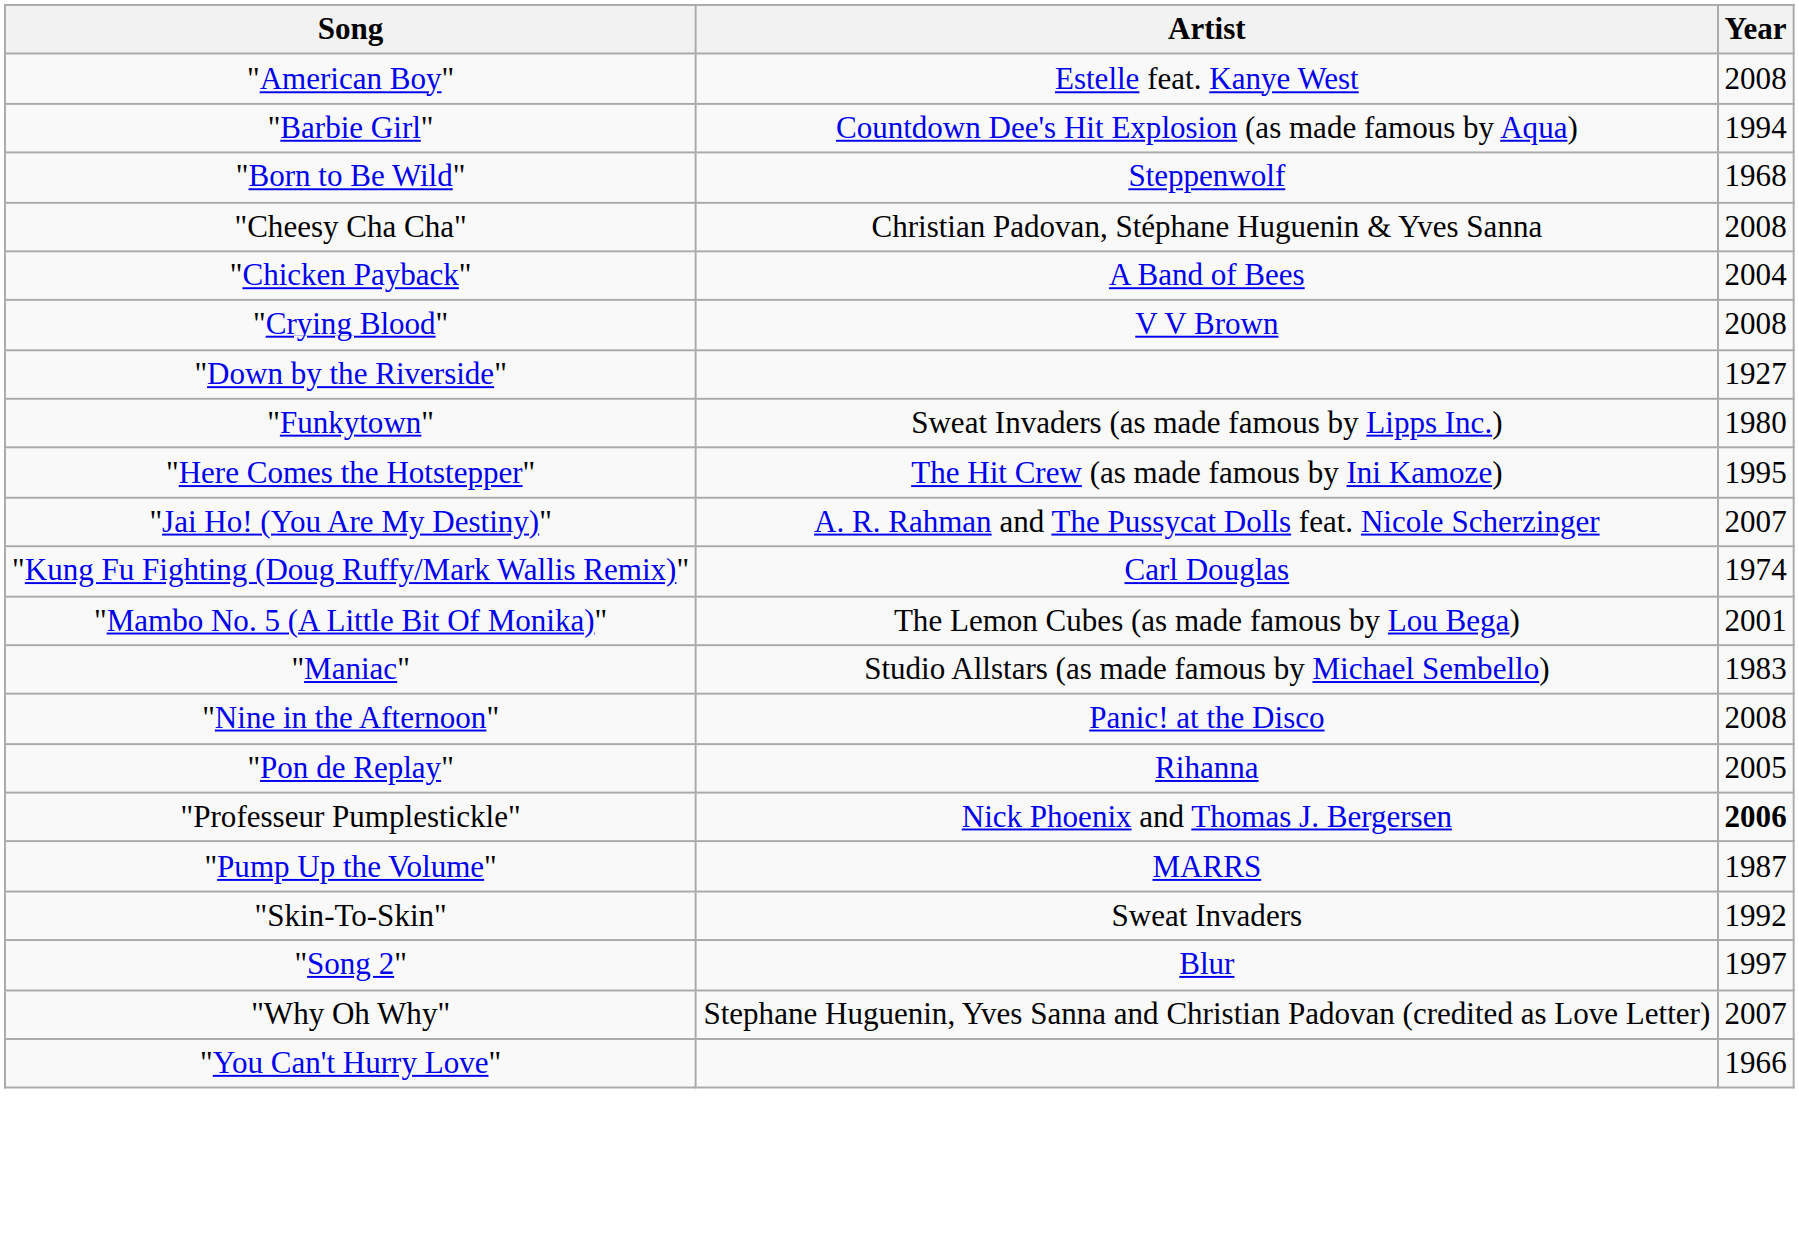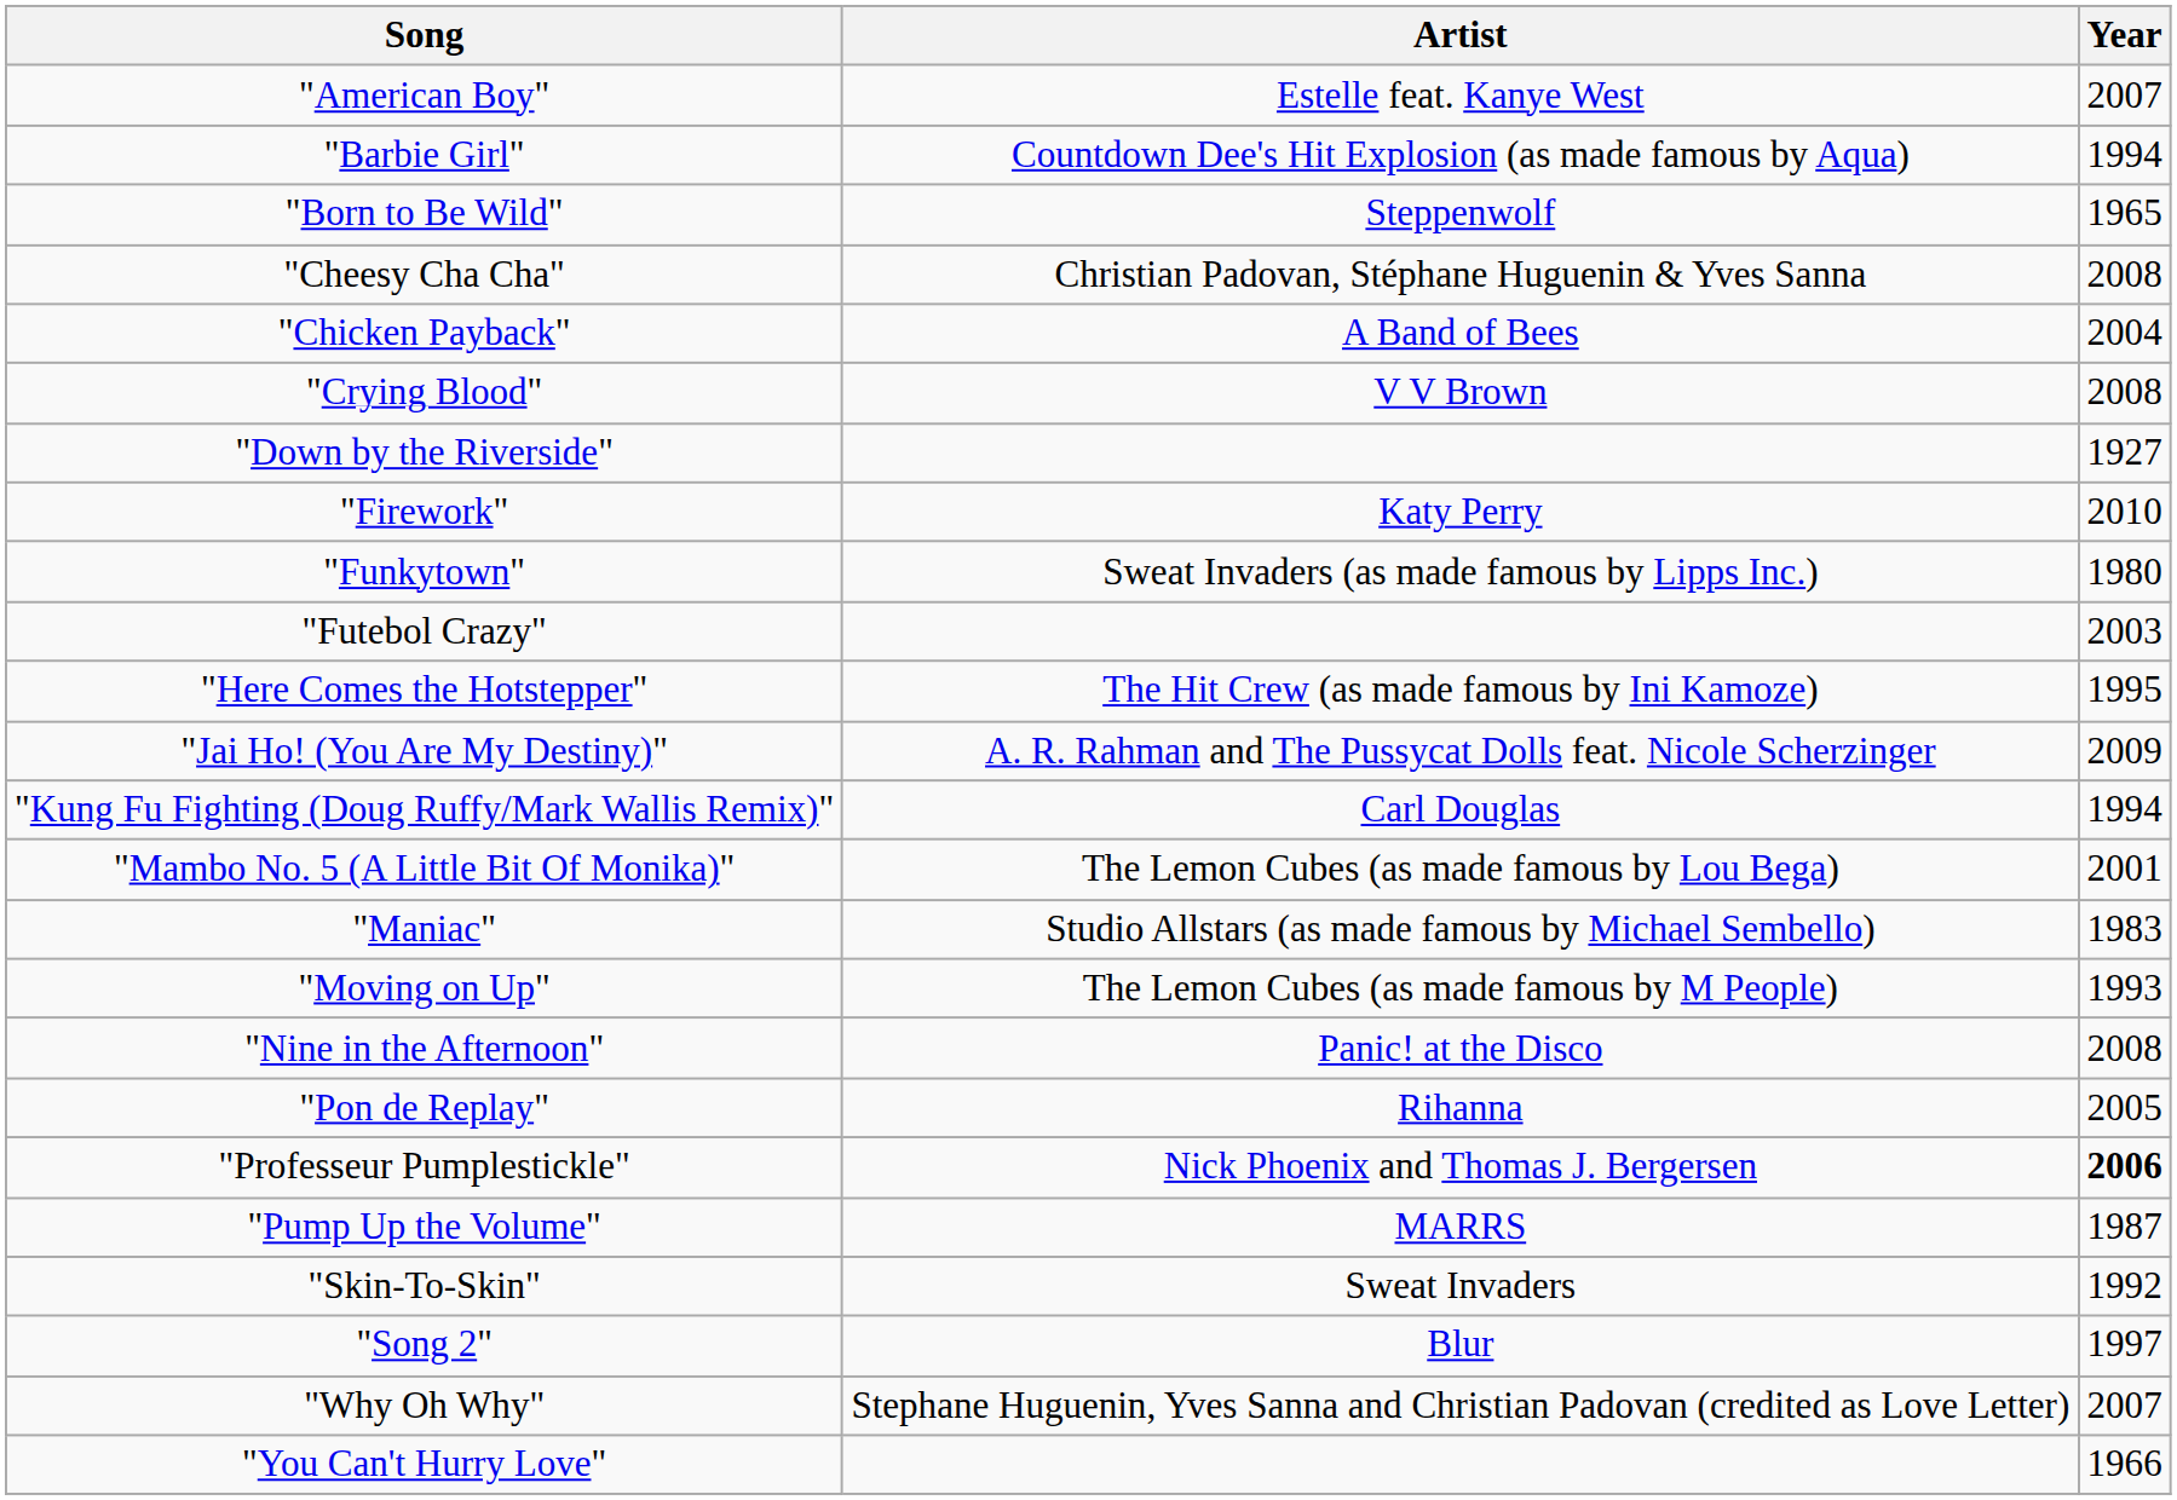 <table class="wikitable sortable" style="text-align: center">
 <tr>
 <th scope="col">Song</th>
 <th scope="col">Artist</th>
 <th scope="col">Year</th>
 </tr>
 <tr>
 <td>"<a href='#'>American Boy</a>"</td>
 <td><a href='#'>Estelle</a> feat. <a href='#'>Kanye West</a></td>
-<td>2008</td>
+<td>2007</td>
 </tr>
 <tr>
 <td>"<a href='#'>Barbie Girl</a>"</td>
 <td><a href='#'>Countdown Dee's Hit Explosion</a> (as made famous by <a href='#'>Aqua</a>)</td>
 <td>1994</td>
 </tr>
 <tr>
 <td>"<a href='#'>Born to Be Wild</a>"</td>
 <td><a href='#'>Steppenwolf</a></td>
-<td>1968</td>
+<td>1965</td>
 </tr>
 <tr>
 <td>"Cheesy Cha Cha"</td>
 <td>Christian Padovan, Stéphane Huguenin & Yves Sanna</td>
 <td>2008</td>
 </tr>
 <tr>
 <td>"<a href='#'>Chicken Payback</a>"</td>
 <td><a href='#'>A Band of Bees</a></td>
 <td>2004</td>
 </tr>
 <tr>
 <td>"<a href='#'>Crying Blood</a>"</td>
 <td><a href='#'>V V Brown</a></td>
 <td>2008</td>
 </tr>
 <tr>
 <td>"<a href='#'>Down by the Riverside</a>"</td>
 <td></td>
 <td>1927</td>
 </tr>
 <tr>
+<td>"<a href='#'>Firework</a>"</td>
+<td><a href='#'>Katy Perry</a></td>
+<td>2010</td>
+</tr>
+<tr>
 <td>"<a href='#'>Funkytown</a>"</td>
 <td>Sweat Invaders (as made famous by <a href='#'>Lipps Inc.</a>)</td>
 <td>1980</td>
+</tr>
+<tr>
+<td>"Futebol Crazy"</td>
+<td></td>
+<td>2003</td>
 </tr>
 <tr>
 <td>"<a href='#'>Here Comes the Hotstepper</a>"</td>
 <td><a href='#'>The Hit Crew</a> (as made famous by <a href='#'>Ini Kamoze</a>)</td>
 <td>1995</td>
 </tr>
 <tr>
 <td>"<a href='#'>Jai Ho! (You Are My Destiny)</a>"</td>
 <td><a href='#'>A. R. Rahman</a> and <a href='#'>The Pussycat Dolls</a> feat. <a href='#'>Nicole Scherzinger</a></td>
-<td>2007</td>
+<td>2009</td>
 </tr>
 <tr>
 <td>"<a href='#'>Kung Fu Fighting (Doug Ruffy/Mark Wallis Remix)</a>"</td>
 <td><a href='#'>Carl Douglas</a></td>
-<td>1974</td>
+<td>1994</td>
 </tr>
 <tr>
 <td>"<a href='#'>Mambo No. 5 (A Little Bit Of Monika)</a>"</td>
 <td>The Lemon Cubes (as made famous by <a href='#'>Lou Bega</a>)</td>
 <td>2001</td>
 </tr>
 <tr>
 <td>"<a href='#'>Maniac</a>"</td>
 <td>Studio Allstars (as made famous by <a href='#'>Michael Sembello</a>)</td>
 <td>1983</td>
+</tr>
+<tr>
+<td>"<a href='#'>Moving on Up</a>"</td>
+<td>The Lemon Cubes (as made famous by <a href='#'>M People</a>)</td>
+<td>1993</td>
 </tr>
 <tr>
 <td>"<a href='#'>Nine in the Afternoon</a>"</td>
 <td><a href='#'>Panic! at the Disco</a></td>
 <td>2008</td>
 </tr>
 <tr>
 <td>"<a href='#'>Pon de Replay</a>"</td>
 <td><a href='#'>Rihanna</a></td>
 <td>2005</td>
 </tr>
 <tr>
 <td>"Professeur Pumplestickle"</td>
 <td><a href='#'>Nick Phoenix</a> and <a href='#'>Thomas J. Bergersen</a></td>
 <td><strong>2006</strong></td>
 </tr>
 <tr>
 <td>"<a href='#'>Pump Up the Volume</a>"</td>
 <td><a href='#'>MARRS</a></td>
 <td>1987</td>
 </tr>
 <tr>
 <td>"Skin-To-Skin"</td>
 <td>Sweat Invaders</td>
 <td>1992</td>
 </tr>
 <tr>
 <td>"<a href='#'>Song 2</a>"</td>
 <td><a href='#'>Blur</a></td>
 <td>1997</td>
 </tr>
 <tr>
 <td>"Why Oh Why"</td>
 <td>Stephane Huguenin, Yves Sanna and Christian Padovan (credited as Love Letter)</td>
 <td>2007</td>
 </tr>
 <tr>
 <td>"<a href='#'>You Can't Hurry Love</a>"</td>
 <td></td>
 <td>1966</td>
 </tr>
 </table>
